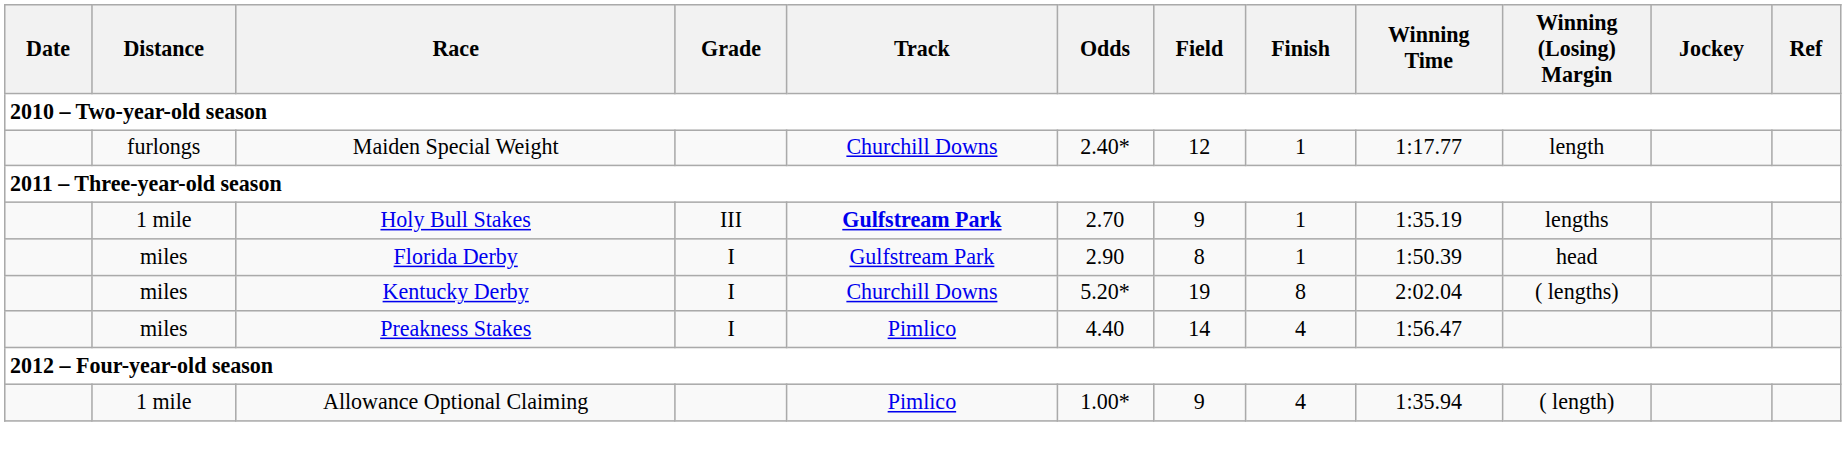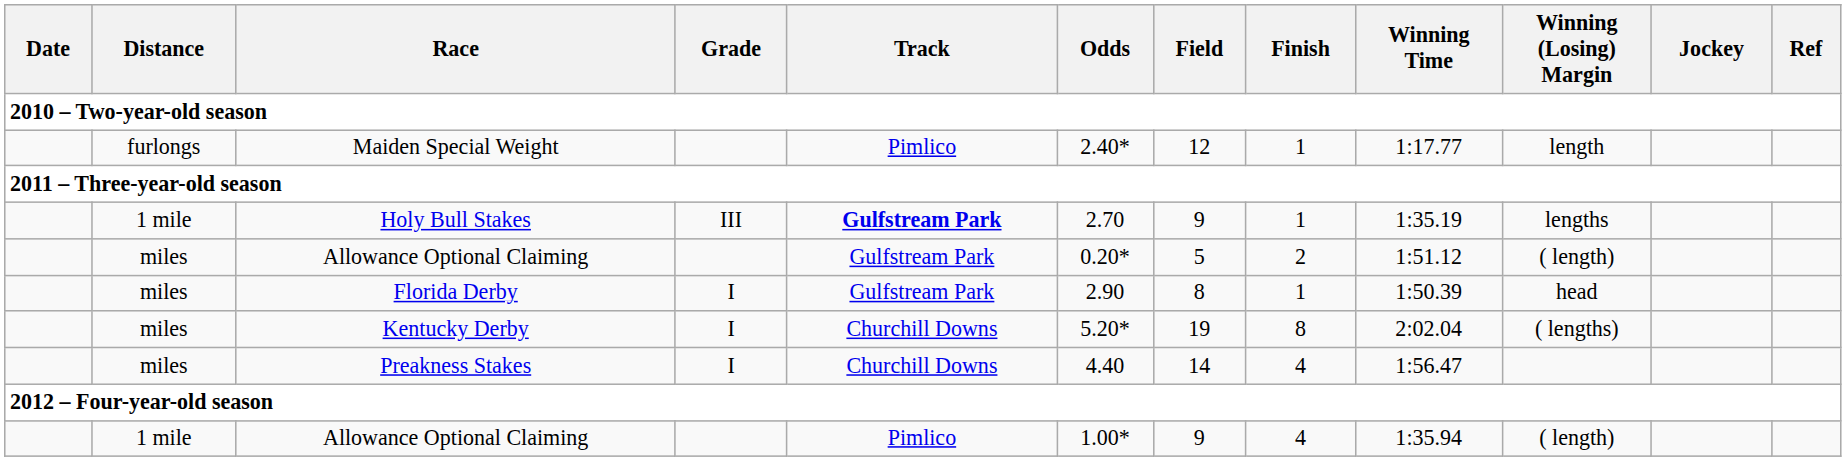 <table class = "wikitable sortable" style="text-align:center; width:95%; font-size:90%">
 <tr>
 <th scope="col">Date</th>
 <th scope="col">Distance</th>
 <th scope="col">Race</th>
 <th scope="col">Grade</th>
 <th scope="col">Track</th>
 <th scope="col">Odds</th>
 <th scope="col">Field</th>
 <th scope="col">Finish</th>
 <th scope="col">Winning<br>Time</th>
 <th scope="col">Winning<br>(Losing)<br>Margin</th>
 <th scope="col">Jockey</th>
 <th scope="col" class="unsortable">Ref</th>
 </tr>
 <tr style="background-color:white">
 <td align="left" colspan=12><strong>2010 – Two-year-old season</strong></td>
 </tr>
 <tr>
 <td></td>
 <td>  furlongs</td>
 <td>Maiden Special Weight</td>
 <td></td>
-<td><a href='#'>Churchill Downs</a></td>
+<td><a href='#'>Pimlico</a></td>
 <td>2.40*</td>
 <td>12</td>
 <td>1</td>
 <td>1:17.77</td>
 <td>   length</td>
 <td></td>
 <td></td>
 </tr>
 <tr style="background-color:white">
 <td align="left" colspan=12><strong>2011 – Three-year-old season</strong></td>
 </tr>
 <tr>
 <td></td>
 <td> 1 mile</td>
 <td><a href='#'>Holy Bull Stakes</a></td>
 <td> III</td>
 <td><strong><a href='#'>Gulfstream Park</a></strong></td>
 <td>2.70</td>
 <td>9</td>
 <td>1</td>
 <td>1:35.19</td>
 <td>  lengths</td>
+<td></td>
+<td></td>
+</tr>
+<tr>
+<td></td>
+<td>  miles</td>
+<td>Allowance Optional Claiming</td>
+<td></td>
+<td><a href='#'>Gulfstream Park</a></td>
+<td>0.20*</td>
+<td>5</td>
+<td>2</td>
+<td>1:51.12</td>
+<td>  ( length)</td>
 <td></td>
 <td></td>
 </tr>
 <tr>
 <td></td>
 <td>  miles</td>
 <td><a href='#'>Florida Derby</a></td>
 <td> I</td>
 <td><a href='#'>Gulfstream Park</a></td>
 <td>2.90</td>
 <td>8</td>
 <td>1</td>
 <td>1:50.39</td>
 <td> head</td>
 <td></td>
 <td></td>
 </tr>
 <tr>
 <td></td>
 <td>  miles</td>
 <td><a href='#'>Kentucky Derby</a></td>
 <td>I</td>
 <td><a href='#'>Churchill Downs</a></td>
 <td>5.20*</td>
 <td>19</td>
 <td>8</td>
 <td>2:02.04</td>
 <td> ( lengths)</td>
 <td></td>
 <td></td>
 </tr>
 <tr>
 <td></td>
 <td>  miles</td>
 <td><a href='#'>Preakness Stakes</a></td>
 <td>I</td>
-<td><a href='#'>Pimlico</a></td>
+<td><a href='#'>Churchill Downs</a></td>
 <td>4.40</td>
 <td>14</td>
 <td>4</td>
 <td>1:56.47</td>
 <td>  </td>
 <td></td>
 <td></td>
 </tr>
 <tr style="background-color:white">
 <td align="left" colspan=12><strong>2012 – Four-year-old season</strong></td>
 </tr>
 <tr>
 <td></td>
 <td> 1 mile</td>
 <td>Allowance Optional Claiming</td>
 <td></td>
 <td><a href='#'>Pimlico</a></td>
 <td>1.00*</td>
 <td>9</td>
 <td>4</td>
 <td>1:35.94</td>
 <td>  ( length)</td>
 <td></td>
 <td></td>
 </tr>
 </table>
